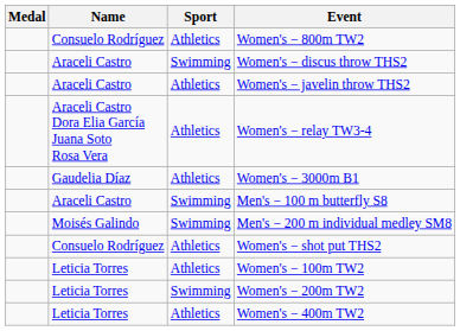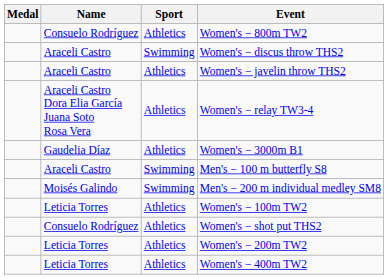 <table class="wikitable sortable" style="font-size: 95%">
 <tr>
 <th>Medal</th>
 <th>Name</th>
 <th>Sport</th>
 <th>Event</th>
 </tr>
 <tr>
 <td></td>
 <td><a href='#'>Consuelo Rodríguez</a></td>
 <td><a href='#'>Athletics</a></td>
 <td><a href='#'>Women's − 800m TW2</a></td>
 </tr>
 <tr>
 <td></td>
 <td><a href='#'>Araceli Castro</a></td>
 <td><a href='#'>Swimming</a></td>
 <td><a href='#'>Women's − discus throw THS2</a></td>
 </tr>
 <tr>
 <td></td>
 <td><a href='#'>Araceli Castro</a></td>
 <td><a href='#'>Athletics</a></td>
 <td><a href='#'>Women's − javelin throw THS2</a></td>
 </tr>
 <tr>
 <td></td>
 <td><a href='#'>Araceli Castro</a> <br> <a href='#'>Dora Elia García</a> <br> <a href='#'>Juana Soto</a> <br> <a href='#'>Rosa Vera</a></td>
 <td><a href='#'>Athletics</a></td>
 <td><a href='#'>Women's −  relay TW3-4</a></td>
 </tr>
 <tr>
 <td></td>
 <td><a href='#'>Gaudelia Díaz</a></td>
 <td><a href='#'>Athletics</a></td>
 <td><a href='#'>Women's − 3000m B1</a></td>
 </tr>
 <tr>
 <td></td>
 <td><a href='#'>Araceli Castro</a></td>
 <td><a href='#'>Swimming</a></td>
 <td><a href='#'>Men's − 100 m butterfly S8</a></td>
 </tr>
 <tr>
 <td></td>
 <td><a href='#'>Moisés Galindo</a></td>
 <td><a href='#'>Swimming</a></td>
 <td><a href='#'>Men's − 200 m individual medley SM8</a></td>
 </tr>
 <tr>
 <td></td>
+<td><a href='#'>Leticia Torres</a></td>
+<td><a href='#'>Athletics</a></td>
+<td><a href='#'>Women's − 100m TW2</a></td>
+</tr>
+<tr>
+<td></td>
 <td><a href='#'>Consuelo Rodríguez</a></td>
 <td><a href='#'>Athletics</a></td>
 <td><a href='#'>Women's − shot put THS2</a></td>
 </tr>
 <tr>
 <td></td>
 <td><a href='#'>Leticia Torres</a></td>
 <td><a href='#'>Athletics</a></td>
-<td><a href='#'>Women's − 100m TW2</a></td>
-</tr>
-<tr>
-<td></td>
-<td><a href='#'>Leticia Torres</a></td>
-<td><a href='#'>Swimming</a></td>
 <td><a href='#'>Women's − 200m TW2</a></td>
 </tr>
 <tr>
 <td></td>
 <td><a href='#'>Leticia Torres</a></td>
 <td><a href='#'>Athletics</a></td>
 <td><a href='#'>Women's − 400m TW2</a></td>
 </tr>
 </table>
